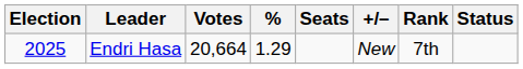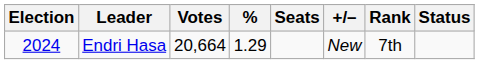 <table class="wikitable" style="text-align:center">
 <tr>
 <th>Election</th>
 <th>Leader</th>
 <th>Votes</th>
 <th>%</th>
 <th>Seats</th>
 <th>+/–</th>
 <th>Rank</th>
 <th>Status</th>
 </tr>
 <tr>
-<td><a href='#'>2025</a></td>
+<td><a href='#'>2024</a></td>
 <td rowspan="8"><a href='#'>Endri Hasa</a></td>
 <td>20,664</td>
 <td>1.29</td>
 <td></td>
 <td><em>New</em></td>
 <td>7th</td>
 <td></td>
 </tr>
 </table>
